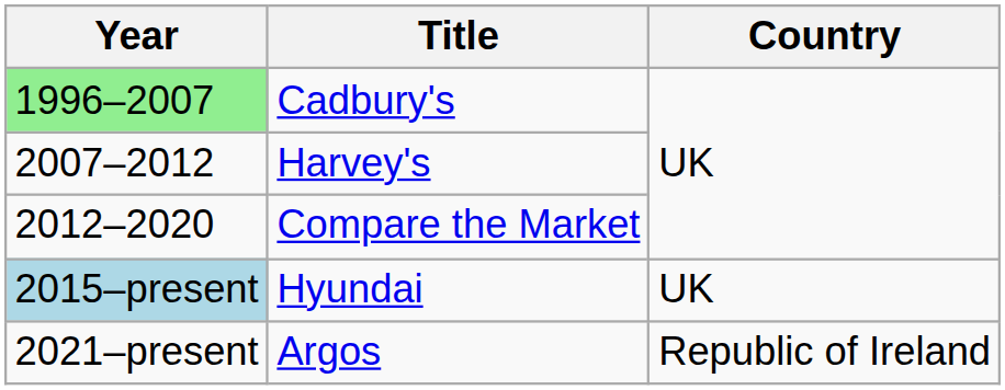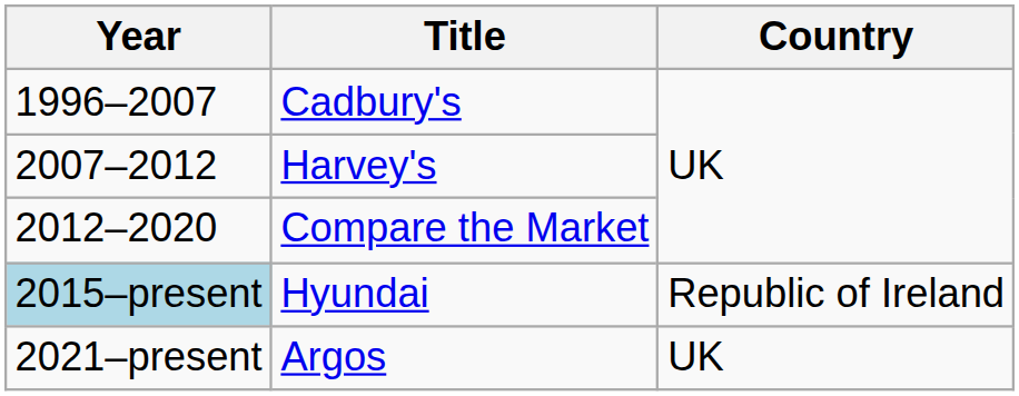 <table class="wikitable">
 <tr style="background:b0c4de; text-align:center;">
 <th>Year</th>
 <th>Title</th>
 <th>Country</th>
 </tr>
 <tr>
-<td style="background: lightgreen;">1996–2007</td>
+<td>1996–2007</td>
 <td><a href='#'>Cadbury's</a></td>
 <td rowspan=3>UK</td>
 </tr>
 <tr>
 <td>2007–2012</td>
 <td><a href='#'>Harvey's</a></td>
 </tr>
 <tr>
 <td>2012–2020</td>
 <td><a href='#'>Compare the Market</a></td>
 </tr>
 <tr>
 <td style="background: lightblue;">2015–present</td>
 <td><a href='#'>Hyundai</a></td>
-<td>UK</td>
+<td>Republic of Ireland</td>
 </tr>
 <tr>
 <td>2021–present</td>
 <td><a href='#'>Argos</a></td>
-<td>Republic of Ireland</td>
+<td>UK</td>
 </tr>
 </table>
